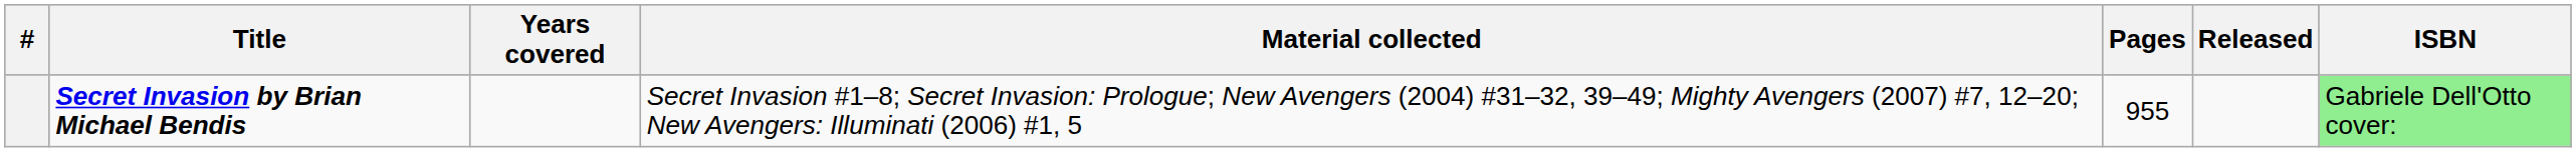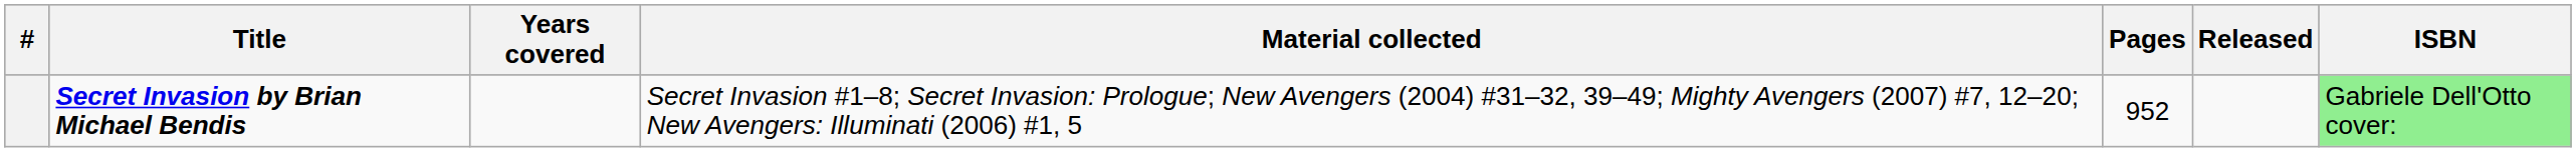 <table class="wikitable sortable" width="99%">
 <tr>
 <th class="unsortable" width="20px">#</th>
 <th>Title</th>
 <th>Years covered</th>
 <th class="unsortable">Material collected</th>
 <th>Pages</th>
 <th>Released</th>
 <th class="unsortable">ISBN</th>
 </tr>
 <tr>
 <th style="background-color: light grey;"></th>
 <td rowspan="2"><strong><em><a href='#'>Secret Invasion</a> by Brian Michael Bendis</em></strong></td>
 <td></td>
 <td><em>Secret Invasion</em> #1–8; <em>Secret Invasion: Prologue</em>; <em>New Avengers</em> (2004) #31–32, 39–49; <em>Mighty Avengers</em> (2007) #7, 12–20; <em>New Avengers: Illuminati</em> (2006) #1, 5</td>
-<td style="text-align: center;">955</td>
+<td style="text-align: center;">952</td>
 <td></td>
 <td style="background: lightgreen;">Gabriele Dell'Otto cover: </td>
 </tr>
 </table>
